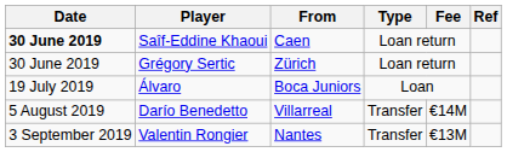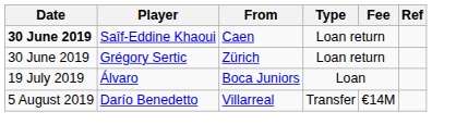 <table class="wikitable">
 <tr>
 <th>Date</th>
 <th>Player</th>
 <th>From</th>
 <th>Type</th>
 <th>Fee</th>
 <th>Ref</th>
 </tr>
 <tr>
 <td><strong>30 June 2019</strong></td>
 <td> <a href='#'>Saîf-Eddine Khaoui</a></td>
 <td><a href='#'>Caen</a></td>
 <td align=center colspan=2>Loan return</td>
 <td align=center></td>
 </tr>
 <tr>
 <td>30 June 2019</td>
 <td> <a href='#'>Grégory Sertic</a></td>
 <td> <a href='#'>Zürich</a></td>
 <td align=center colspan=2>Loan return</td>
 <td align=center></td>
 </tr>
 <tr>
 <td>19 July 2019</td>
 <td> <a href='#'>Álvaro</a></td>
 <td> <a href='#'>Boca Juniors</a></td>
 <td align=center colspan=2>Loan</td>
 <td align=center></td>
 </tr>
 <tr>
 <td>5 August 2019</td>
 <td> <a href='#'>Darío Benedetto</a></td>
 <td> <a href='#'>Villarreal</a></td>
 <td align=center>Transfer</td>
 <td align=center>€14M</td>
 <td align=center></td>
 </tr>
-<tr>
-<td>3 September 2019</td>
-<td> <a href='#'>Valentin Rongier</a></td>
-<td><a href='#'>Nantes</a></td>
-<td align=center>Transfer</td>
-<td align=center>€13M</td>
-<td align=center></td>
-</tr>
 </table>
